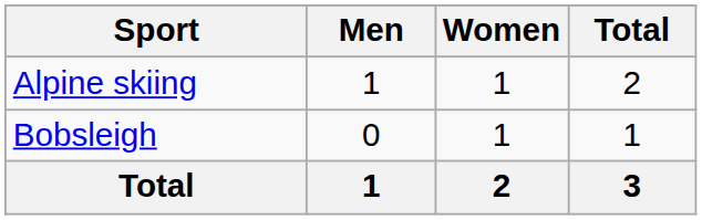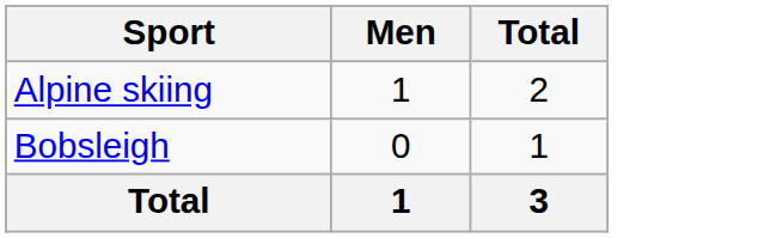 <table class="wikitable sortable" style=text-align:center>
 <tr>
 <th width=140>Sport</th>
 <th width=55>Men</th>
-<th width=55>Women</th>
 <th width=55>Total</th>
 </tr>
 <tr>
 <td align=left><a href='#'>Alpine skiing</a></td>
-<td>1</td>
 <td>1</td>
 <td>2</td>
 </tr>
 <tr>
 <td align=left><a href='#'>Bobsleigh</a></td>
 <td>0</td>
 <td>1</td>
-<td>1</td>
 </tr>
 <tr>
 <th>Total</th>
 <th>1</th>
-<th>2</th>
 <th>3</th>
 </tr>
 </table>
